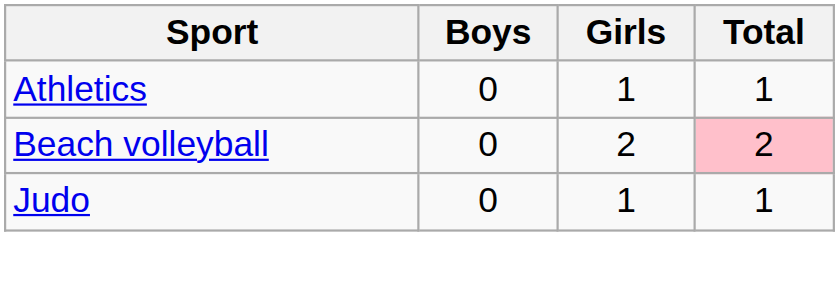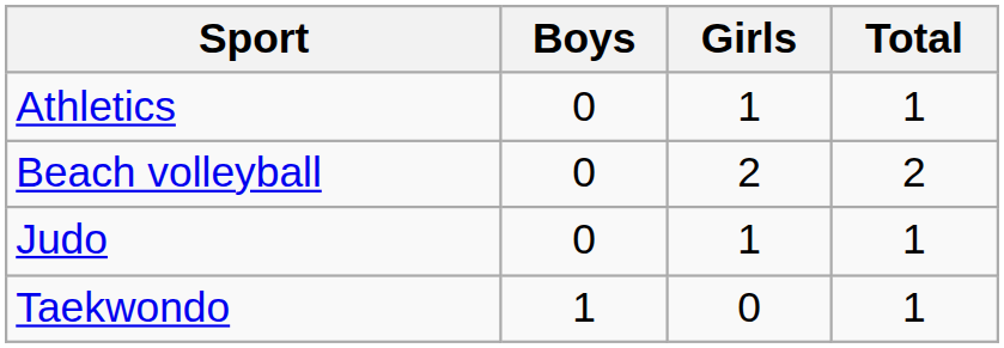 <table class="wikitable sortable" style="text-align:center;">
 <tr>
 <th width=180>Sport</th>
 <th width=55>Boys</th>
 <th width=55>Girls</th>
 <th width=55>Total</th>
 </tr>
 <tr>
 <td align=left><a href='#'>Athletics</a></td>
 <td>0</td>
 <td>1</td>
 <td>1</td>
 </tr>
 <tr>
 <td align=left><a href='#'>Beach volleyball</a></td>
 <td>0</td>
 <td>2</td>
-<td style="background: pink;">2</td>
+<td>2</td>
 </tr>
 <tr>
 <td align=left><a href='#'>Judo</a></td>
 <td>0</td>
 <td>1</td>
 <td>1</td>
 </tr>
+<tr>
+<td align=left><a href='#'>Taekwondo</a></td>
+<td>1</td>
+<td>0</td>
+<td>1</td>
+</tr>
 </table>
